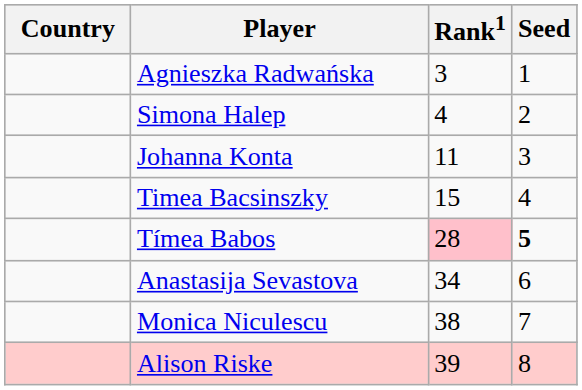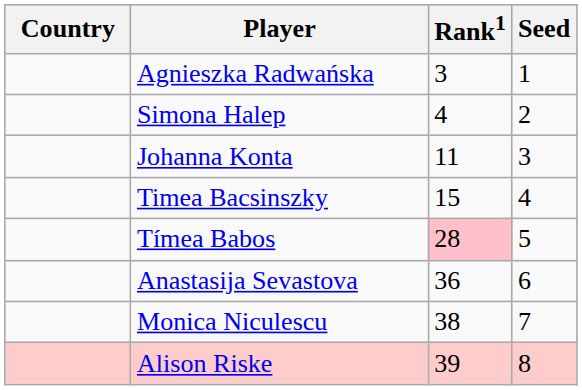 <table class="sortable wikitable">
 <tr>
 <th style="width:70px;">Country</th>
 <th style="width:175px;">Player</th>
 <th>Rank<sup>1</sup></th>
 <th>Seed</th>
 </tr>
 <tr>
 <td></td>
 <td><a href='#'>Agnieszka Radwańska</a></td>
 <td>3</td>
 <td>1</td>
 </tr>
 <tr>
 <td></td>
 <td><a href='#'>Simona Halep</a></td>
 <td>4</td>
 <td>2</td>
 </tr>
 <tr>
 <td></td>
 <td><a href='#'>Johanna Konta</a></td>
 <td>11</td>
 <td>3</td>
 </tr>
 <tr>
 <td></td>
 <td><a href='#'>Timea Bacsinszky</a></td>
 <td>15</td>
 <td>4</td>
 </tr>
 <tr>
 <td></td>
 <td><a href='#'>Tímea Babos</a></td>
 <td style="background: pink;">28</td>
-<td><strong>5</strong></td>
+<td>5</td>
 </tr>
 <tr>
 <td></td>
 <td><a href='#'>Anastasija Sevastova</a></td>
-<td>34</td>
+<td>36</td>
 <td>6</td>
 </tr>
 <tr>
 <td></td>
 <td><a href='#'>Monica Niculescu</a></td>
 <td>38</td>
 <td>7</td>
 </tr>
 <tr style="background:#fcc;">
 <td></td>
 <td><a href='#'>Alison Riske</a></td>
 <td>39</td>
 <td>8</td>
 </tr>
 </table>
